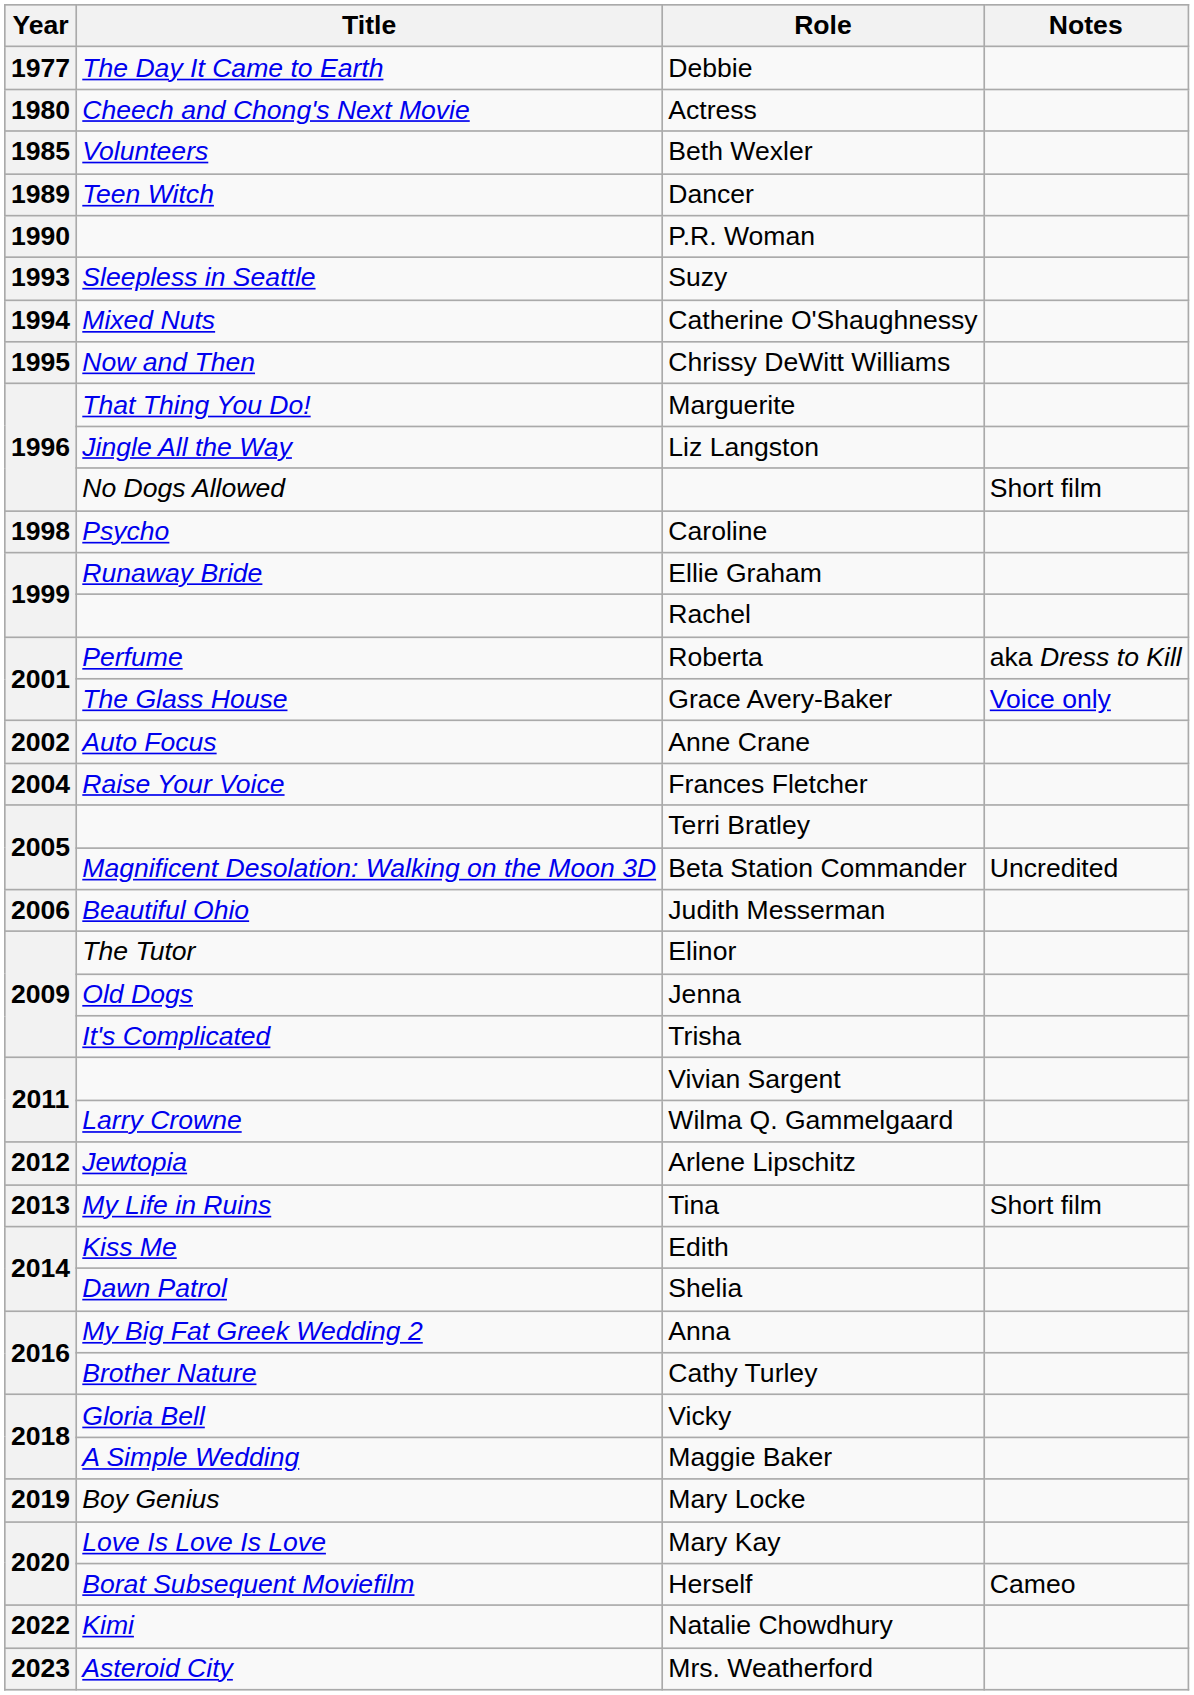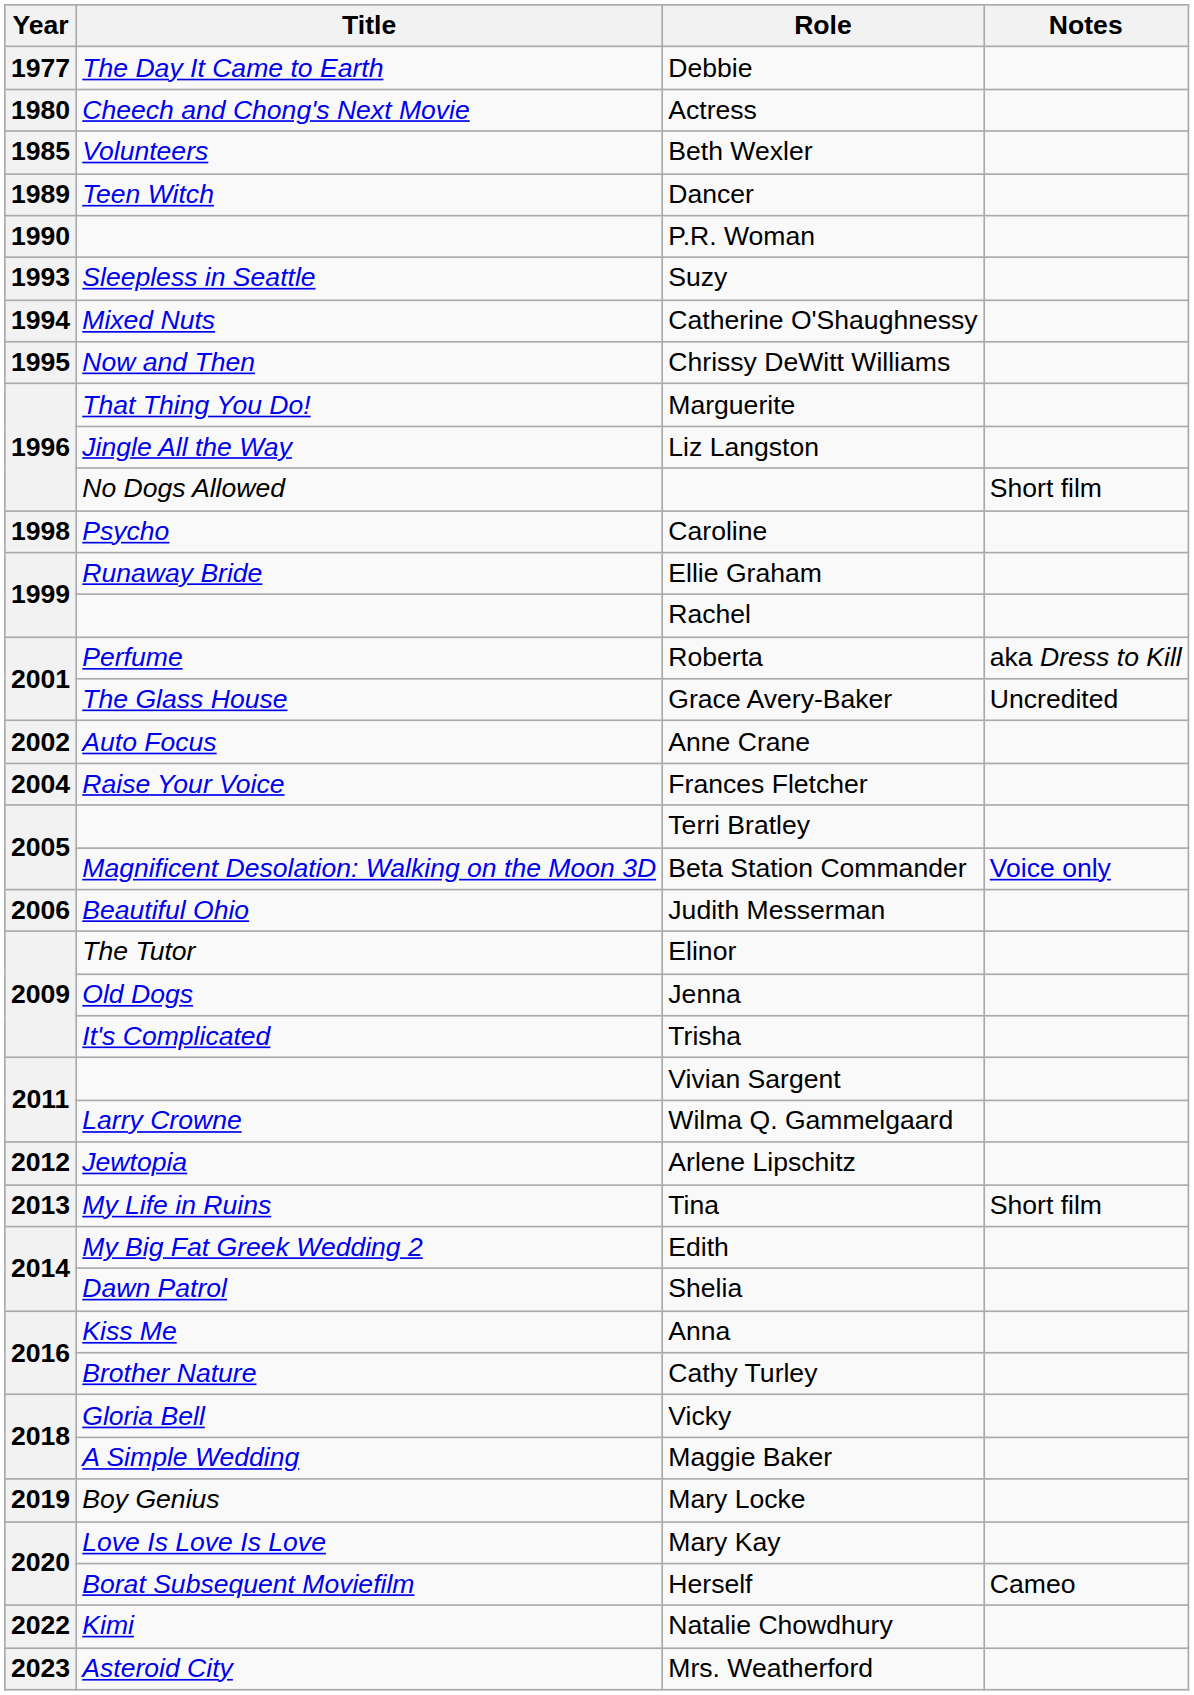 <table class="wikitable sortable">
 <tr>
 <th scope="col">Year</th>
 <th scope="col">Title</th>
 <th scope="col">Role</th>
 <th scope="col" class="unsortable">Notes</th>
 </tr>
 <tr>
 <th scope="row">1977</th>
 <td><em><a href='#'>The Day It Came to Earth</a></em></td>
 <td>Debbie</td>
 <td></td>
 </tr>
 <tr>
 <th scope="row">1980</th>
 <td><em><a href='#'>Cheech and Chong's Next Movie</a></em></td>
 <td>Actress</td>
 <td></td>
 </tr>
 <tr>
 <th scope="row">1985</th>
 <td><em><a href='#'>Volunteers</a></em></td>
 <td>Beth Wexler</td>
 <td></td>
 </tr>
 <tr>
 <th scope="row">1989</th>
 <td><em><a href='#'>Teen Witch</a></em></td>
 <td>Dancer</td>
 <td></td>
 </tr>
 <tr>
 <th scope="row">1990</th>
 <td><em></em></td>
 <td>P.R. Woman</td>
 <td></td>
 </tr>
 <tr>
 <th scope="row">1993</th>
 <td><em><a href='#'>Sleepless in Seattle</a></em></td>
 <td>Suzy</td>
 <td></td>
 </tr>
 <tr>
 <th scope="row">1994</th>
 <td><em><a href='#'>Mixed Nuts</a></em></td>
 <td>Catherine O'Shaughnessy</td>
 <td></td>
 </tr>
 <tr>
 <th scope="row">1995</th>
 <td><em><a href='#'>Now and Then</a></em></td>
 <td>Chrissy DeWitt Williams</td>
 <td></td>
 </tr>
 <tr>
 <th rowspan="3" scope="row">1996</th>
 <td><em><a href='#'>That Thing You Do!</a></em></td>
 <td>Marguerite</td>
 <td></td>
 </tr>
 <tr>
 <td><em><a href='#'>Jingle All the Way</a></em></td>
 <td>Liz Langston</td>
 <td></td>
 </tr>
 <tr>
 <td><em>No Dogs Allowed</em></td>
 <td></td>
 <td>Short film</td>
 </tr>
 <tr>
 <th scope="row">1998</th>
 <td><em><a href='#'>Psycho</a></em></td>
 <td>Caroline</td>
 <td></td>
 </tr>
 <tr>
 <th rowspan="2" scope="row">1999</th>
 <td><em><a href='#'>Runaway Bride</a></em></td>
 <td>Ellie Graham</td>
 <td></td>
 </tr>
 <tr>
 <td><em></em></td>
 <td>Rachel</td>
 <td></td>
 </tr>
 <tr>
 <th rowspan="2" scope="row">2001</th>
 <td><em><a href='#'>Perfume</a></em></td>
 <td>Roberta</td>
 <td>aka <em>Dress to Kill</em></td>
 </tr>
 <tr>
 <td><em><a href='#'>The Glass House</a></em></td>
 <td>Grace Avery-Baker</td>
-<td><a href='#'>Voice only</a></td>
+<td>Uncredited</td>
 </tr>
 <tr>
 <th scope="row">2002</th>
 <td><em><a href='#'>Auto Focus</a></em></td>
 <td>Anne Crane</td>
 <td></td>
 </tr>
 <tr>
 <th scope="row">2004</th>
 <td><em><a href='#'>Raise Your Voice</a></em></td>
 <td>Frances Fletcher</td>
 <td></td>
 </tr>
 <tr>
 <th rowspan="2" scope="row">2005</th>
 <td><em></em></td>
 <td>Terri Bratley</td>
 <td></td>
 </tr>
 <tr>
 <td><em><a href='#'>Magnificent Desolation: Walking on the Moon 3D</a></em></td>
 <td>Beta Station Commander</td>
-<td>Uncredited</td>
+<td><a href='#'>Voice only</a></td>
 </tr>
 <tr>
 <th scope="row">2006</th>
 <td><em><a href='#'>Beautiful Ohio</a></em></td>
 <td>Judith Messerman</td>
 <td></td>
 </tr>
 <tr>
 <th rowspan="3" scope="row">2009</th>
 <td><em>The Tutor</em></td>
 <td>Elinor</td>
 <td></td>
 </tr>
 <tr>
 <td><em><a href='#'>Old Dogs</a></em></td>
 <td>Jenna</td>
 <td></td>
 </tr>
 <tr>
 <td><em><a href='#'>It's Complicated</a></em></td>
 <td>Trisha</td>
 <td></td>
 </tr>
 <tr>
 <th rowspan="2" scope="row">2011</th>
 <td><em></em></td>
 <td>Vivian Sargent</td>
 <td></td>
 </tr>
 <tr>
 <td><em><a href='#'>Larry Crowne</a></em></td>
 <td>Wilma Q. Gammelgaard</td>
 <td></td>
 </tr>
 <tr>
 <th scope="row">2012</th>
 <td><em><a href='#'>Jewtopia</a></em></td>
 <td>Arlene Lipschitz</td>
 <td></td>
 </tr>
 <tr>
 <th scope="row">2013</th>
 <td><em><a href='#'>My Life in Ruins</a></em></td>
 <td>Tina</td>
 <td>Short film</td>
 </tr>
 <tr>
 <th rowspan="2" scope="row">2014</th>
-<td><em><a href='#'>Kiss Me</a></em></td>
+<td><em><a href='#'>My Big Fat Greek Wedding 2</a></em></td>
 <td>Edith</td>
 <td></td>
 </tr>
 <tr>
 <td><em><a href='#'>Dawn Patrol</a></em></td>
 <td>Shelia</td>
 <td></td>
 </tr>
 <tr>
 <th rowspan="2" scope="row">2016</th>
-<td><em><a href='#'>My Big Fat Greek Wedding 2</a></em></td>
+<td><em><a href='#'>Kiss Me</a></em></td>
 <td>Anna</td>
 <td></td>
 </tr>
 <tr>
 <td><em><a href='#'>Brother Nature</a></em></td>
 <td>Cathy Turley</td>
 <td></td>
 </tr>
 <tr>
 <th rowspan="2" scope="row">2018</th>
 <td><em><a href='#'>Gloria Bell</a></em></td>
 <td>Vicky</td>
 <td></td>
 </tr>
 <tr>
 <td><em><a href='#'>A Simple Wedding</a></em></td>
 <td>Maggie Baker</td>
 <td></td>
 </tr>
 <tr>
 <th scope="row">2019</th>
 <td><em>Boy Genius</em></td>
 <td>Mary Locke</td>
 <td></td>
 </tr>
 <tr>
 <th rowspan="2" scope="row">2020</th>
 <td><em><a href='#'>Love Is Love Is Love</a></em></td>
 <td>Mary Kay</td>
 <td></td>
 </tr>
 <tr>
 <td><em><a href='#'>Borat Subsequent Moviefilm</a></em></td>
 <td>Herself</td>
 <td>Cameo</td>
 </tr>
 <tr>
 <th scope="row">2022</th>
 <td><em><a href='#'>Kimi</a></em></td>
 <td>Natalie Chowdhury</td>
 <td></td>
 </tr>
 <tr>
 <th scope"row">2023</th>
 <td><em><a href='#'>Asteroid City</a></em></td>
 <td>Mrs. Weatherford</td>
 <td></td>
 </tr>
 </table>
